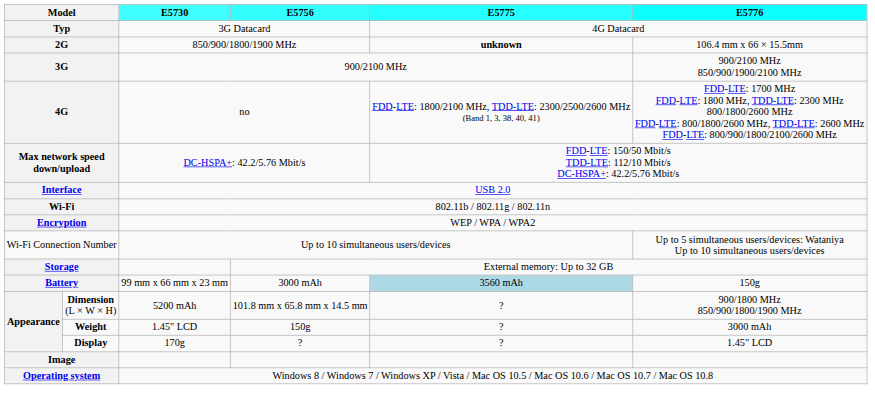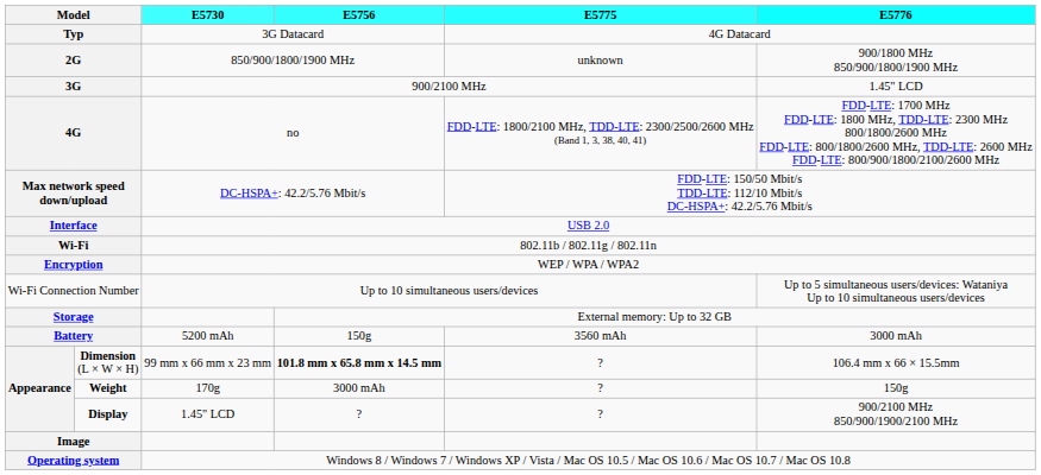 <table class="wikitable" style="text-align:center">
 <tr>
 <th colspan="2" style="background:#silver">Model</th>
 <th style="background:rgb(25%,100%,100%);">E5730</th>
 <th style="background:rgb(20%,100%,100%);">E5756</th>
 <th style="background:rgb(15%,100%,100%);">E5775</th>
 <th style="background:rgb(5%,100%,100%);">E5776</th>
 </tr>
 <tr>
 <th colspan="2" >Typ</th>
 <td colspan=2>3G Datacard</td>
 <td colspan=2>4G Datacard</td>
 </tr>
 <tr>
 <th colspan="2" >2G</th>
 <td colspan=2>850/900/1800/1900 MHz</td>
-<td><strong>unknown</strong></td>
-<td>106.4 mm x 66 × 15.5mm</td>
+<td>unknown</td>
+<td>900/1800 MHz<br>850/900/1800/1900 MHz</td>
 </tr>
 <tr>
 <th colspan="2" >3G</th>
 <td colspan=3>900/2100 MHz</td>
-<td>900/2100 MHz<br>850/900/1900/2100 MHz</td>
+<td>1.45" LCD</td>
 </tr>
 <tr>
 <th colspan="2" >4G</th>
 <td colspan=2>no</td>
 <td><a href='#'>FDD</a>-<a href='#'>LTE</a>: 1800/2100 MHz, <a href='#'>TDD-LTE</a>: 2300/2500/2600 MHz<br><small>(Band 1, 3, 38, 40, 41)</small></td>
 <td><a href='#'>FDD</a>-<a href='#'>LTE</a>: 1700 MHz<br><a href='#'>FDD</a>-<a href='#'>LTE</a>: 1800 MHz, <a href='#'>TDD-LTE</a>: 2300 MHz<br>800/1800/2600 MHz<br><a href='#'>FDD</a>-<a href='#'>LTE</a>: 800/1800/2600 MHz, <a href='#'>TDD-LTE</a>: 2600 MHz<br><a href='#'>FDD</a>-<a href='#'>LTE</a>: 800/900/1800/2100/2600 MHz</td>
 </tr>
 <tr>
 <th colspan="2" >Max network speed<br>down/upload</th>
 <td colspan=2><a href='#'>DC-HSPA+</a>: 42.2/5.76 Mbit/s</td>
 <td colspan=2><a href='#'>FDD</a>-<a href='#'>LTE</a>: 150/50 Mbit/s<br><a href='#'>TDD-LTE</a>: 112/10 Mbit/s<br><a href='#'>DC-HSPA+</a>: 42.2/5.76 Mbit/s</td>
 </tr>
 <tr>
 <th colspan="2" ><a href='#'>Interface</a></th>
 <td colspan=4><a href='#'>USB 2.0</a></td>
 </tr>
 <tr>
 <th colspan="2" >Wi-Fi</th>
 <td colspan=4>802.11b / 802.11g / 802.11n</td>
 </tr>
 <tr>
 <th colspan="2" ><a href='#'>Encryption</a></th>
 <td colspan=4>WEP / WPA / WPA2</td>
 </tr>
 <tr>
 <td colspan="2" >Wi-Fi Connection Number</td>
 <td colspan=3>Up to 10 simultaneous users/devices</td>
 <td>Up to 5 simultaneous users/devices: Wataniya<br>Up to 10 simultaneous users/devices</td>
 </tr>
 <tr>
 <th colspan="2" ><a href='#'>Storage</a></th>
 <td></td>
 <td colspan=3>External memory: Up to 32 GB</td>
 </tr>
 <tr>
 <th colspan="2" ><a href='#'>Battery</a></th>
-<td>99 mm x 66 mm x 23 mm</td>
+<td>5200 mAh</td>
+<td>150g</td>
+<td>3560 mAh</td>
 <td>3000 mAh</td>
-<td style="background: lightblue;">3560 mAh</td>
-<td>150g</td>
 </tr>
 <tr>
 <th rowspan="3" >Appearance</th>
 <td><strong>Dimension</strong><br>(L × W × H)</td>
-<td>5200 mAh</td>
-<td>101.8 mm x 65.8 mm x 14.5 mm</td>
+<td>99 mm x 66 mm x 23 mm</td>
+<td><strong>101.8 mm x 65.8 mm x 14.5 mm</strong></td>
 <td>?</td>
-<td>900/1800 MHz<br>850/900/1800/1900 MHz</td>
+<td>106.4 mm x 66 × 15.5mm</td>
 </tr>
 <tr>
 <td><strong>Weight</strong></td>
-<td>1.45" LCD</td>
+<td>170g</td>
+<td>3000 mAh</td>
+<td>?</td>
 <td>150g</td>
-<td>?</td>
-<td>3000 mAh</td>
 </tr>
 <tr>
 <td><strong>Display</strong></td>
-<td>170g</td>
+<td>1.45" LCD</td>
 <td>?</td>
 <td>?</td>
-<td>1.45" LCD</td>
+<td>900/2100 MHz<br>850/900/1900/2100 MHz</td>
 </tr>
 <tr>
 <th colspan="2" >Image</th>
 <td></td>
 <td></td>
 <td></td>
 <td></td>
 </tr>
 <tr>
 <th colspan="2" ><a href='#'>Operating system</a></th>
 <td colspan=4>Windows 8 / Windows 7 / Windows XP / Vista / Mac OS 10.5 / Mac OS 10.6 / Mac OS 10.7 / Mac OS 10.8</td>
 </tr>
 </table>
